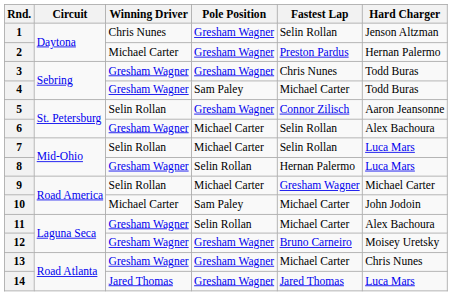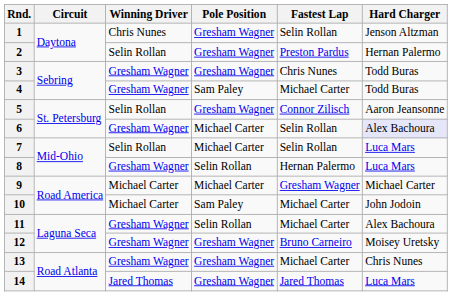 <table class="wikitable" style="font-size: 85%;">
 <tr>
 <th>Rnd.</th>
 <th>Circuit</th>
 <th>Winning Driver</th>
 <th>Pole Position</th>
 <th>Fastest Lap</th>
 <th>Hard Charger</th>
 </tr>
 <tr>
 <th>1</th>
 <td rowspan="2"><a href='#'>Daytona</a></td>
 <td> Chris Nunes</td>
 <td> <a href='#'>Gresham Wagner</a></td>
 <td> Selin Rollan</td>
 <td> Jenson Altzman</td>
 </tr>
 <tr>
 <th>2</th>
-<td> Michael Carter</td>
+<td> Selin Rollan</td>
 <td> <a href='#'>Gresham Wagner</a></td>
 <td> <a href='#'>Preston Pardus</a></td>
 <td> Hernan Palermo</td>
 </tr>
 <tr>
 <th>3</th>
 <td rowspan="2"><a href='#'>Sebring</a></td>
 <td> <a href='#'>Gresham Wagner</a></td>
 <td> <a href='#'>Gresham Wagner</a></td>
 <td> Chris Nunes</td>
 <td> Todd Buras</td>
 </tr>
 <tr>
 <th>4</th>
 <td> <a href='#'>Gresham Wagner</a></td>
 <td> Sam Paley</td>
 <td> Michael Carter</td>
 <td> Todd Buras</td>
 </tr>
 <tr>
 <th>5</th>
 <td rowspan="2"><a href='#'>St. Petersburg</a></td>
 <td> Selin Rollan</td>
 <td> <a href='#'>Gresham Wagner</a></td>
 <td> <a href='#'>Connor Zilisch</a></td>
 <td> Aaron Jeansonne</td>
 </tr>
 <tr>
 <th>6</th>
 <td> <a href='#'>Gresham Wagner</a></td>
 <td> Michael Carter</td>
 <td> Selin Rollan</td>
-<td> Alex Bachoura</td>
+<td style="background: lavender;"> Alex Bachoura</td>
 </tr>
 <tr>
 <th>7</th>
 <td rowspan="2"><a href='#'>Mid-Ohio</a></td>
 <td> Selin Rollan</td>
 <td> Michael Carter</td>
 <td> Selin Rollan</td>
 <td> <a href='#'>Luca Mars</a></td>
 </tr>
 <tr>
 <th>8</th>
 <td> <a href='#'>Gresham Wagner</a></td>
 <td> Selin Rollan</td>
 <td> Hernan Palermo</td>
 <td> <a href='#'>Luca Mars</a></td>
 </tr>
 <tr>
 <th>9</th>
 <td rowspan="2"><a href='#'>Road America</a></td>
-<td> Selin Rollan</td>
+<td> Michael Carter</td>
 <td> Michael Carter</td>
 <td> <a href='#'>Gresham Wagner</a></td>
 <td> Michael Carter</td>
 </tr>
 <tr>
 <th>10</th>
 <td> Michael Carter</td>
 <td> Sam Paley</td>
 <td> Michael Carter</td>
 <td> John Jodoin</td>
 </tr>
 <tr>
 <th>11</th>
 <td rowspan="2"><a href='#'>Laguna Seca</a></td>
 <td> <a href='#'>Gresham Wagner</a></td>
 <td> Selin Rollan</td>
 <td> Michael Carter</td>
 <td> Alex Bachoura</td>
 </tr>
 <tr>
 <th>12</th>
 <td> <a href='#'>Gresham Wagner</a></td>
 <td> <a href='#'>Gresham Wagner</a></td>
 <td> <a href='#'>Bruno Carneiro</a></td>
 <td> Moisey Uretsky</td>
 </tr>
 <tr>
 <th>13</th>
 <td rowspan="2"><a href='#'>Road Atlanta</a></td>
 <td> <a href='#'>Gresham Wagner</a></td>
 <td> <a href='#'>Gresham Wagner</a></td>
 <td> Michael Carter</td>
 <td> Chris Nunes</td>
 </tr>
 <tr>
 <th>14</th>
 <td> <a href='#'>Jared Thomas</a></td>
 <td> <a href='#'>Gresham Wagner</a></td>
 <td> <a href='#'>Jared Thomas</a></td>
 <td> <a href='#'>Luca Mars</a></td>
 </tr>
 </table>
